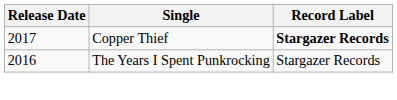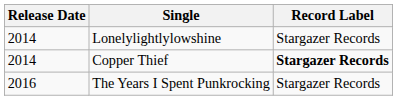 <table class="wikitable">
 <tr>
 <th>Release Date</th>
 <th>Single</th>
 <th>Record Label</th>
 </tr>
 <tr>
-<td>2017</td>
+<td>2014</td>
+<td>Lonelylightlylowshine</td>
+<td>Stargazer Records</td>
+</tr>
+<tr>
+<td>2014</td>
 <td>Copper Thief</td>
 <td><strong>Stargazer Records</strong></td>
 </tr>
 <tr>
 <td>2016</td>
 <td>The Years I Spent Punkrocking</td>
 <td>Stargazer Records</td>
 </tr>
 </table>
